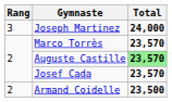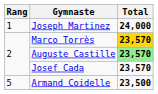 <table class="wikitable">
 <tr>
 <th>Rang</th>
 <th>Gymnaste</th>
 <th>Total</th>
 </tr>
 <tr>
-<td>3</td>
+<td>1</td>
 <td> <a href='#'>Joseph Martinez</a></td>
 <td><strong>24,000</strong></td>
 </tr>
 <tr>
 <td rowspan="3">2</td>
 <td> <a href='#'>Marco Torrès</a></td>
-<td><strong>23,570</strong></td>
+<td style="background: gold;"><strong>23,570</strong></td>
 </tr>
 <tr>
 <td> <a href='#'>Auguste Castille</a></td>
 <td style="background: lightgreen;"><strong>23,570</strong></td>
 </tr>
 <tr>
 <td> <a href='#'>Josef Cada</a></td>
 <td><strong>23,570</strong></td>
 </tr>
 <tr>
-<td>2</td>
+<td>5</td>
 <td> <a href='#'>Armand Coidelle</a></td>
 <td><strong>23,500</strong></td>
 </tr>
 </table>
